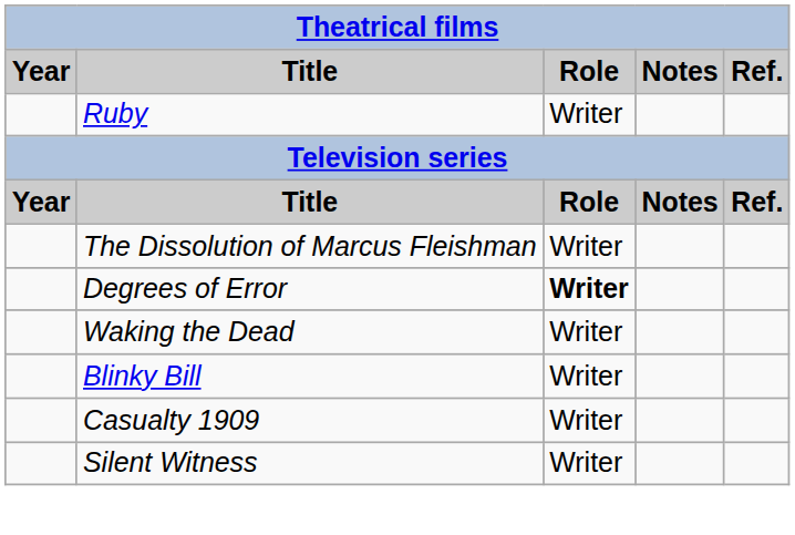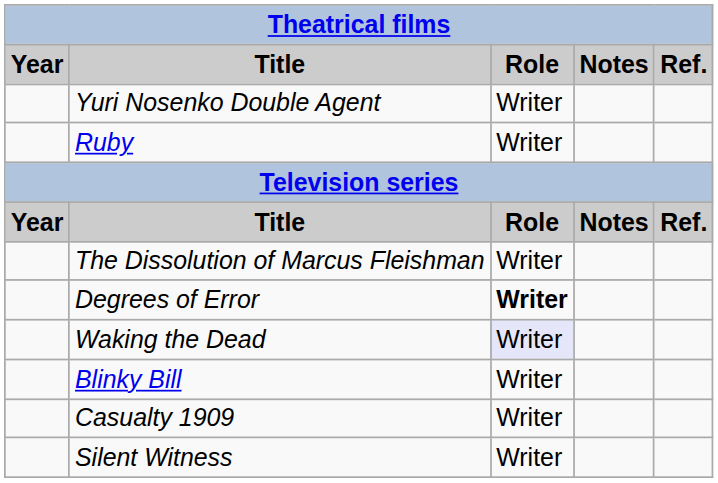 <table class="wikitable" style="font-size:90%;">
 <tr align="center">
 <td colspan=5 style="background:#B0C4DE; font-weight: bold;"><a href='#'>Theatrical films</a></td>
 </tr>
 <tr align="center">
 <th style="background: #CCCCCC;">Year</th>
 <th style="background: #CCCCCC;">Title</th>
 <th style="background: #CCCCCC;">Role</th>
 <th style="background: #CCCCCC;">Notes</th>
 <th style="background: #CCCCCC;">Ref.</th>
+</tr>
+<tr>
+<td></td>
+<td><em>Yuri Nosenko Double Agent</em></td>
+<td>Writer</td>
+<td></td>
+<td></td>
 </tr>
 <tr>
 <td></td>
 <td><em><a href='#'>Ruby</a></em></td>
 <td>Writer</td>
 <td></td>
 <td></td>
 </tr>
 <tr align="center">
 <td colspan=5 style="background:#B0C4DE; font-weight: bold;"><a href='#'>Television series</a></td>
 </tr>
 <tr align="center">
 <th style="background: #CCCCCC;">Year</th>
 <th style="background: #CCCCCC;">Title</th>
 <th style="background: #CCCCCC;">Role</th>
 <th style="background: #CCCCCC;">Notes</th>
 <th style="background: #CCCCCC;">Ref.</th>
 </tr>
 <tr>
 <td></td>
 <td><em>The Dissolution of Marcus Fleishman</em></td>
 <td>Writer</td>
 <td></td>
 <td></td>
 </tr>
 <tr>
 <td></td>
 <td><em>Degrees of Error</em></td>
 <td><strong>Writer</strong></td>
 <td></td>
 <td></td>
 </tr>
 <tr>
 <td></td>
 <td><em>Waking the Dead</em></td>
-<td>Writer</td>
+<td style="background: lavender;">Writer</td>
 <td></td>
 <td></td>
 </tr>
 <tr>
 <td></td>
 <td><em><a href='#'>Blinky Bill</a></em></td>
 <td>Writer</td>
 <td></td>
 <td></td>
 </tr>
 <tr>
 <td></td>
 <td><em>Casualty 1909</em></td>
 <td>Writer</td>
 <td></td>
 <td></td>
 </tr>
 <tr>
 <td></td>
 <td><em>Silent Witness</em></td>
 <td>Writer</td>
 <td></td>
 <td></td>
 </tr>
 </table>
